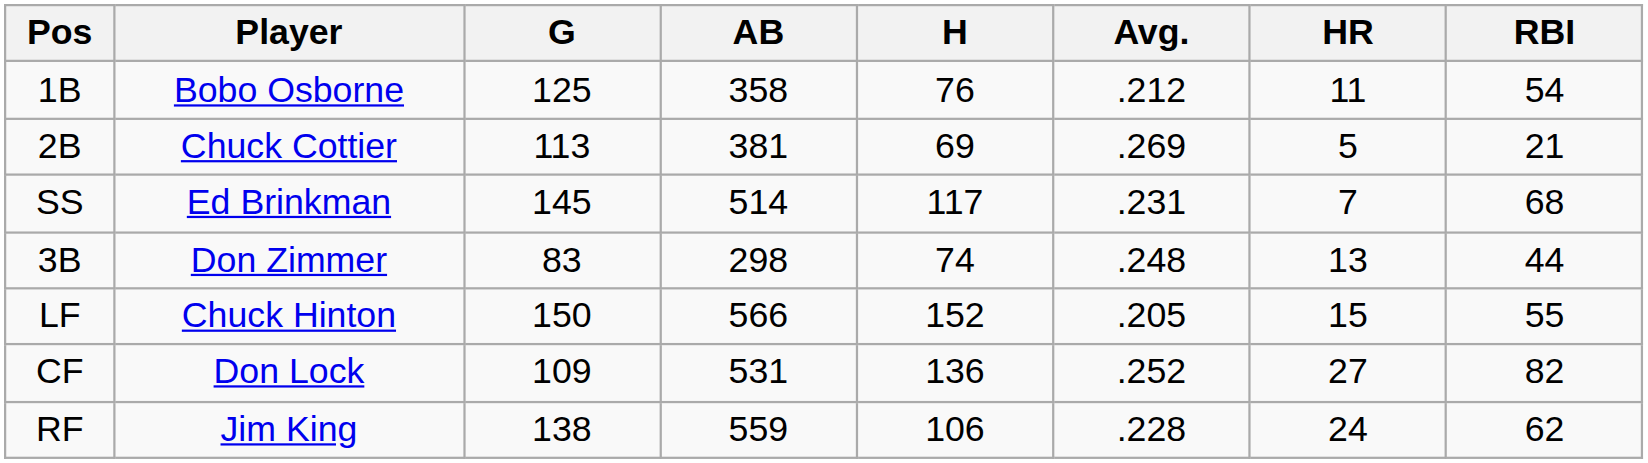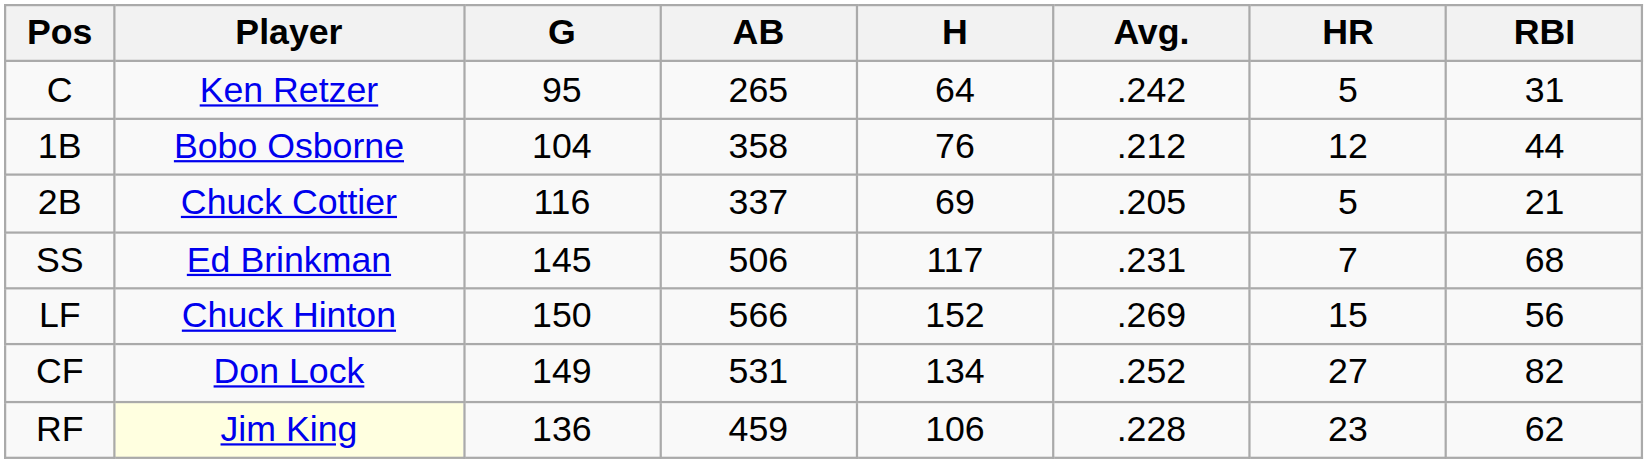 <table class="wikitable sortable">
 <tr>
 <th bgcolor="#DDDDFF" width="5%">Pos</th>
 <th bgcolor="#DDDDFF" width="16%">Player</th>
 <th bgcolor="#DDDDFF" width="9%">G</th>
 <th bgcolor="#DDDDFF" width="9%">AB</th>
 <th bgcolor="#DDDDFF" width="9%">H</th>
 <th bgcolor="#DDDDFF" width="9%">Avg.</th>
 <th bgcolor="#DDDDFF" width="9%">HR</th>
 <th bgcolor="#DDDDFF" width="9%">RBI</th>
 </tr>
+<tr align="center">
+<td>C</td>
+<td><a href='#'>Ken Retzer</a></td>
+<td>95</td>
+<td>265</td>
+<td>64</td>
+<td>.242</td>
+<td>5</td>
+<td>31</td>
+</tr>
 <tr align=center>
 <td>1B</td>
 <td><a href='#'>Bobo Osborne</a></td>
-<td>125</td>
+<td>104</td>
 <td>358</td>
 <td>76</td>
 <td>.212</td>
-<td>11</td>
-<td>54</td>
+<td>12</td>
+<td>44</td>
 </tr>
 <tr align=center>
 <td>2B</td>
 <td><a href='#'>Chuck Cottier</a></td>
-<td>113</td>
-<td>381</td>
+<td>116</td>
+<td>337</td>
 <td>69</td>
-<td>.269</td>
+<td>.205</td>
 <td>5</td>
 <td>21</td>
 </tr>
 <tr align=center>
 <td>SS</td>
 <td><a href='#'>Ed Brinkman</a></td>
 <td>145</td>
-<td>514</td>
+<td>506</td>
 <td>117</td>
 <td>.231</td>
 <td>7</td>
 <td>68</td>
-</tr>
-<tr align=center>
-<td>3B</td>
-<td><a href='#'>Don Zimmer</a></td>
-<td>83</td>
-<td>298</td>
-<td>74</td>
-<td>.248</td>
-<td>13</td>
-<td>44</td>
 </tr>
 <tr align=center>
 <td>LF</td>
 <td><a href='#'>Chuck Hinton</a></td>
 <td>150</td>
 <td>566</td>
 <td>152</td>
-<td>.205</td>
+<td>.269</td>
 <td>15</td>
-<td>55</td>
+<td>56</td>
 </tr>
 <tr align=center>
 <td>CF</td>
 <td><a href='#'>Don Lock</a></td>
-<td>109</td>
+<td>149</td>
 <td>531</td>
-<td>136</td>
+<td>134</td>
 <td>.252</td>
 <td>27</td>
 <td>82</td>
 </tr>
 <tr align=center>
 <td>RF</td>
-<td><a href='#'>Jim King</a></td>
-<td>138</td>
-<td>559</td>
+<td style="background: lightyellow;"><a href='#'>Jim King</a></td>
+<td>136</td>
+<td>459</td>
 <td>106</td>
 <td>.228</td>
-<td>24</td>
+<td>23</td>
 <td>62</td>
 </tr>
 </table>
